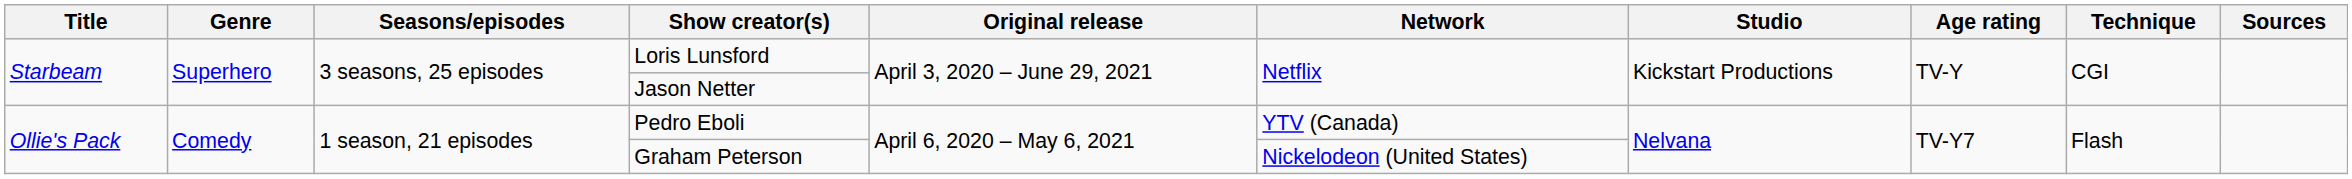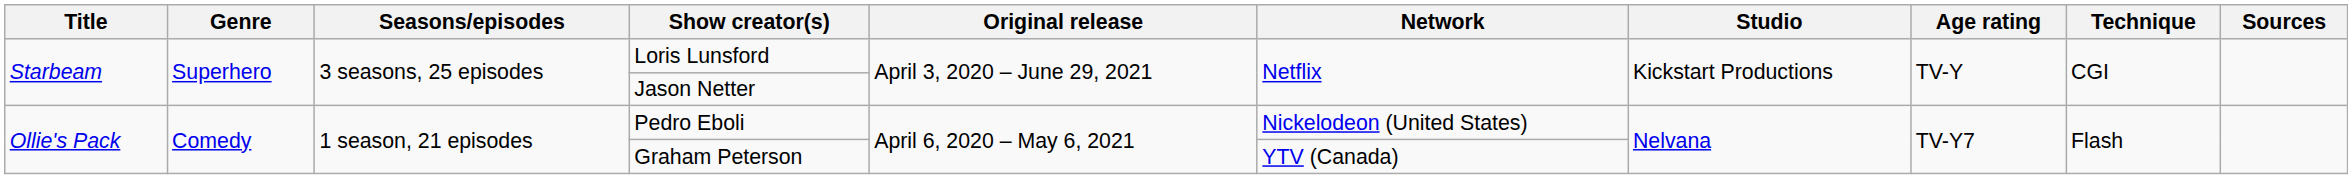 <table class="wikitable sortable" style="text-align: left; font-size:90%; width:100%;">
 <tr>
 <th>Title</th>
 <th>Genre</th>
 <th>Seasons/episodes</th>
 <th>Show creator(s)</th>
 <th>Original release</th>
 <th>Network</th>
 <th>Studio</th>
 <th>Age rating</th>
 <th>Technique</th>
 <th>Sources</th>
 </tr>
 <tr>
 <td rowspan="2"><em><a href='#'>Starbeam</a></em></td>
 <td rowspan="2"><a href='#'>Superhero</a></td>
 <td rowspan="2">3 seasons, 25 episodes</td>
 <td>Loris Lunsford</td>
 <td rowspan="2">April 3, 2020 – June 29, 2021</td>
 <td rowspan="2"><a href='#'>Netflix</a></td>
 <td rowspan="2">Kickstart Productions</td>
 <td rowspan="2">TV-Y</td>
 <td rowspan="2">CGI</td>
 <td rowspan="2"></td>
 </tr>
 <tr>
 <td>Jason Netter</td>
 </tr>
 <tr>
 <td rowspan="2"><em><a href='#'>Ollie's Pack</a></em></td>
 <td rowspan="2"><a href='#'>Comedy</a></td>
 <td rowspan="2">1 season, 21 episodes</td>
 <td>Pedro Eboli</td>
 <td rowspan="2">April 6, 2020 – May 6, 2021</td>
-<td><a href='#'>YTV</a> (Canada)</td>
+<td><a href='#'>Nickelodeon</a> (United States)</td>
 <td rowspan="2"><a href='#'>Nelvana</a></td>
 <td rowspan="2">TV-Y7</td>
 <td rowspan="2">Flash</td>
 <td rowspan="2"></td>
 </tr>
 <tr>
 <td>Graham Peterson</td>
-<td><a href='#'>Nickelodeon</a> (United States)</td>
+<td><a href='#'>YTV</a> (Canada)</td>
 </tr>
 </table>
